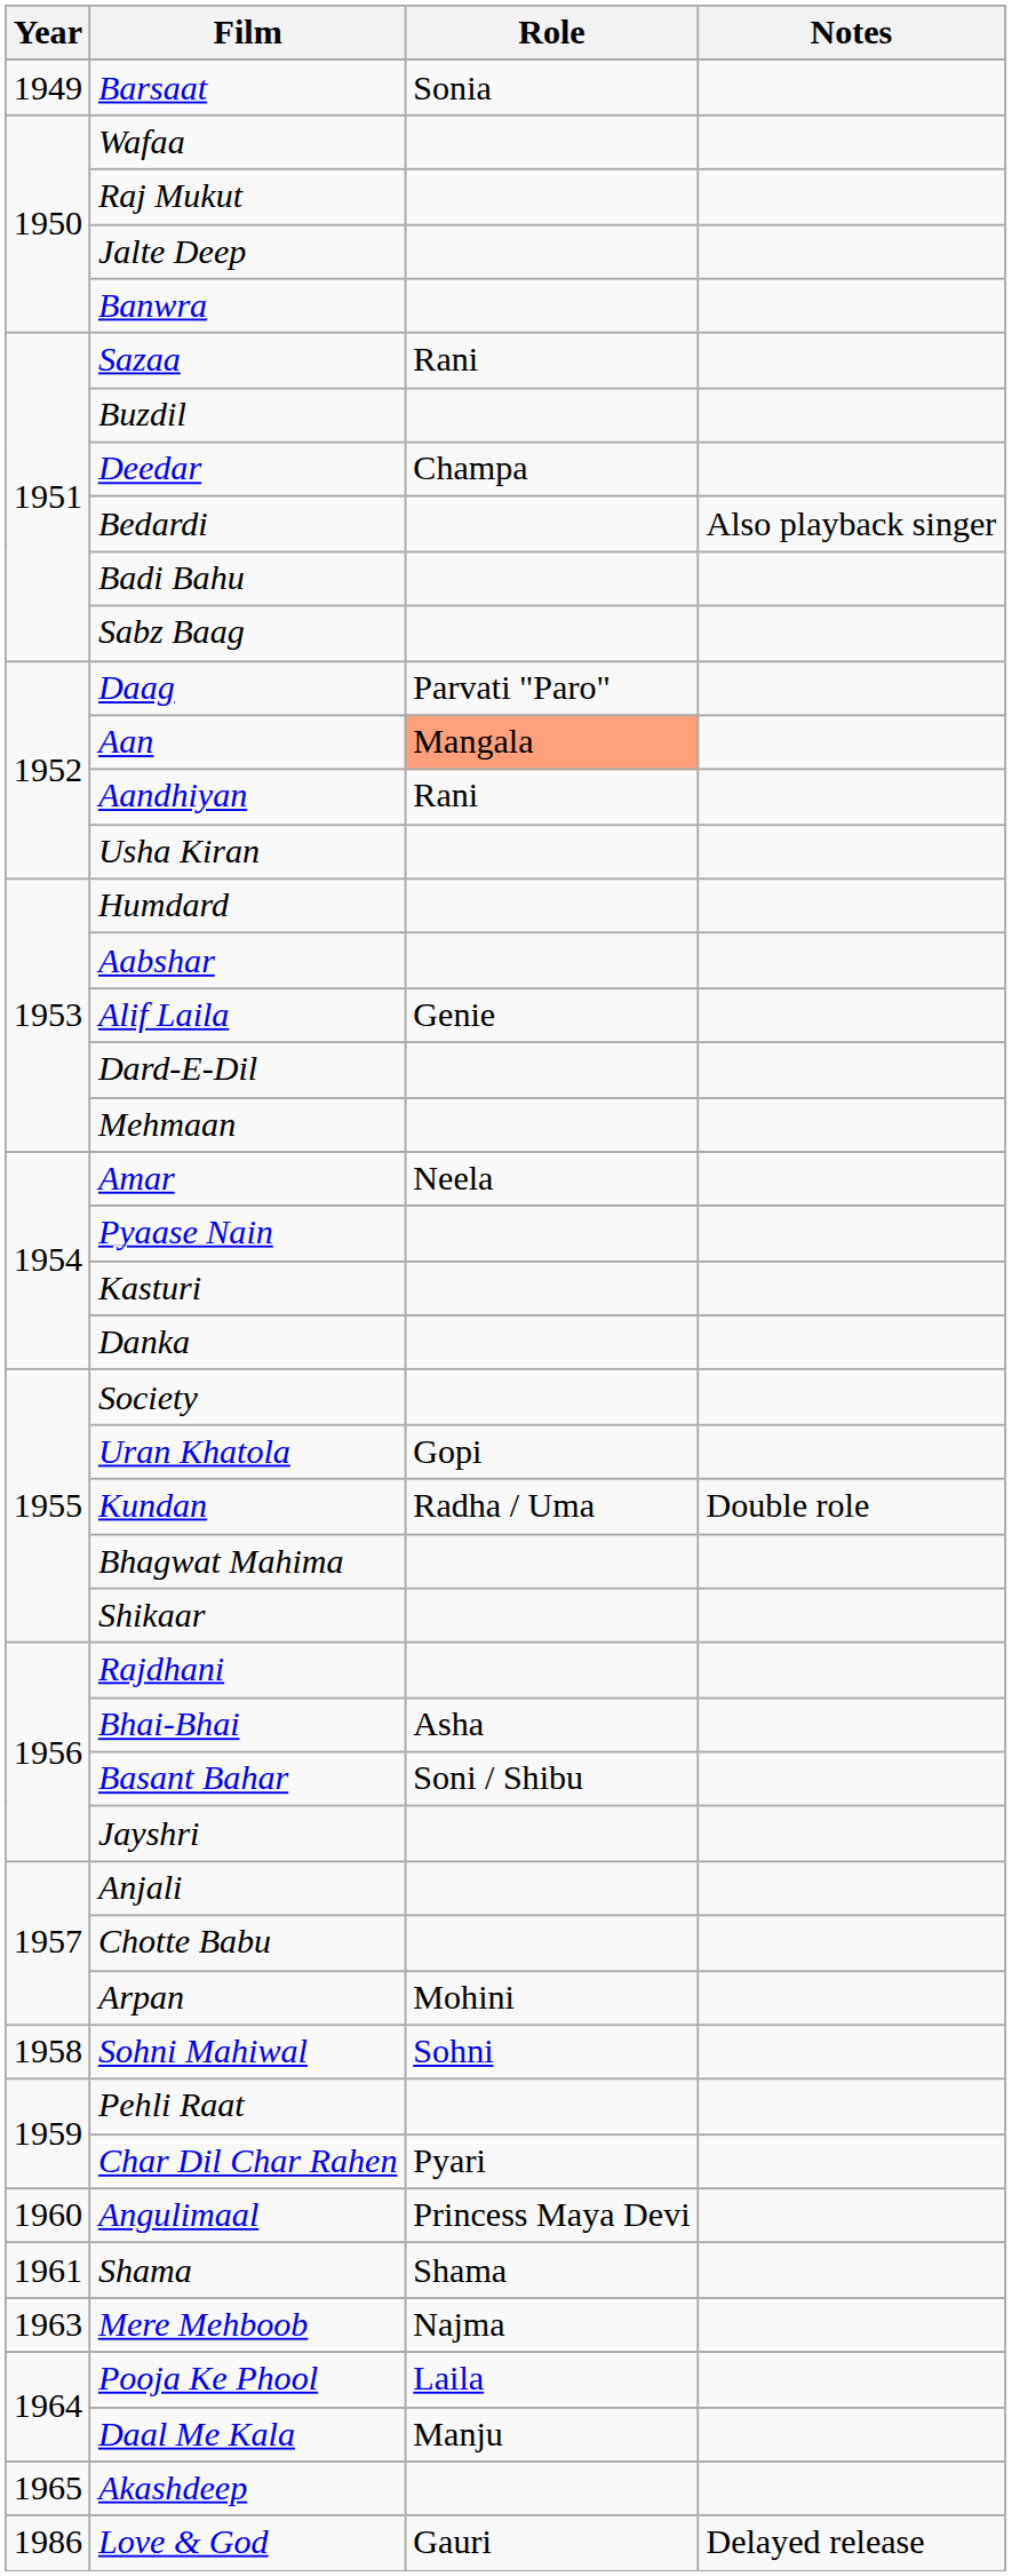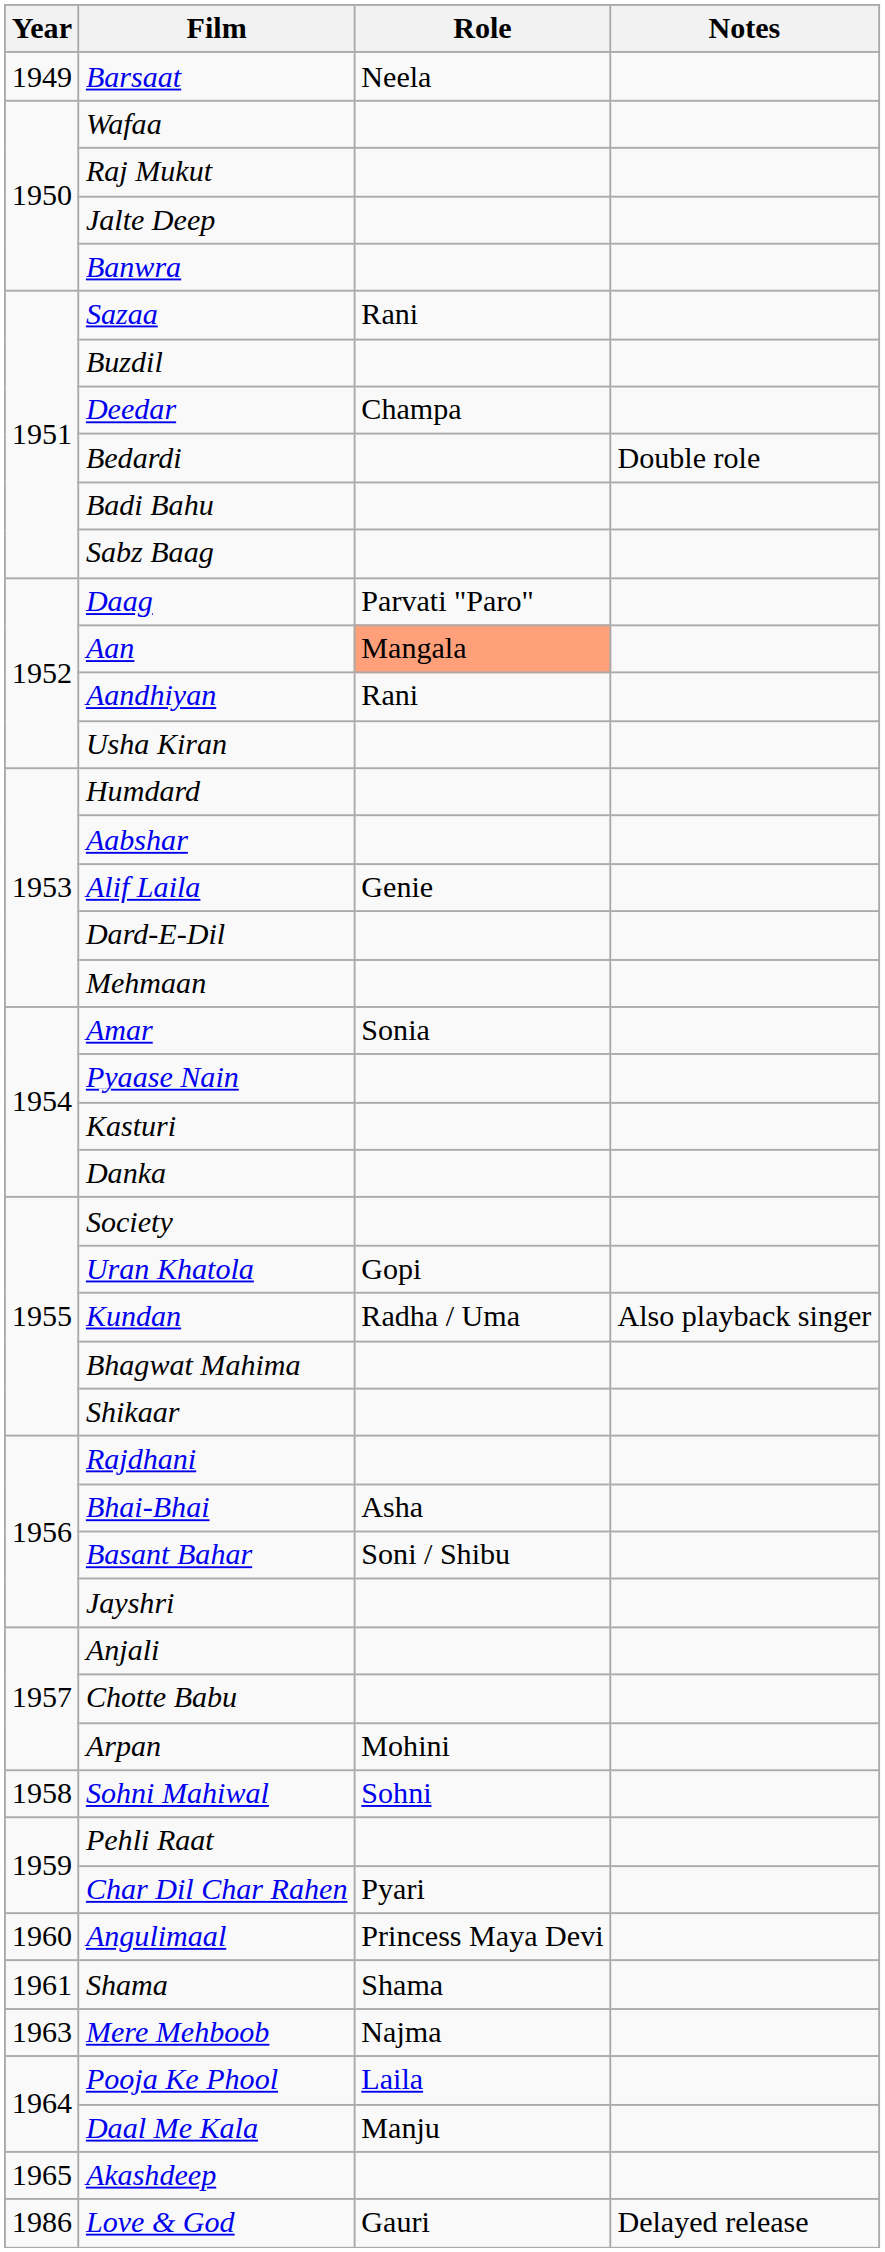 <table class="wikitable sortable">
 <tr>
 <th>Year</th>
 <th>Film</th>
 <th>Role</th>
 <th>Notes</th>
 </tr>
 <tr>
 <td>1949</td>
 <td><em><a href='#'>Barsaat</a></em></td>
-<td>Sonia</td>
+<td>Neela</td>
 <td></td>
 </tr>
 <tr>
 <td rowspan=4>1950</td>
 <td><em>Wafaa</em></td>
 <td></td>
 <td></td>
 </tr>
 <tr>
 <td><em>Raj Mukut</em></td>
 <td></td>
 <td></td>
 </tr>
 <tr>
 <td><em>Jalte Deep</em></td>
 <td></td>
 <td></td>
 </tr>
 <tr>
 <td><em><a href='#'>Banwra</a></em></td>
 <td></td>
 <td></td>
 </tr>
 <tr>
 <td rowspan=6>1951</td>
 <td><em><a href='#'>Sazaa</a></em></td>
 <td>Rani</td>
 <td></td>
 </tr>
 <tr>
 <td><em>Buzdil</em></td>
 <td></td>
 <td></td>
 </tr>
 <tr>
 <td><em><a href='#'>Deedar</a></em></td>
 <td>Champa</td>
 <td></td>
 </tr>
 <tr>
 <td><em>Bedardi</em></td>
 <td></td>
-<td>Also playback singer</td>
+<td>Double role</td>
 </tr>
 <tr>
 <td><em>Badi Bahu</em></td>
 <td></td>
 <td></td>
 </tr>
 <tr>
 <td><em>Sabz Baag</em></td>
 <td></td>
 <td></td>
 </tr>
 <tr>
 <td rowspan=4>1952</td>
 <td><em><a href='#'>Daag</a></em></td>
 <td>Parvati "Paro"</td>
 <td></td>
 </tr>
 <tr>
 <td><em><a href='#'>Aan</a></em></td>
 <td style="background: lightsalmon;">Mangala</td>
 <td></td>
 </tr>
 <tr>
 <td><em><a href='#'>Aandhiyan</a></em></td>
 <td>Rani</td>
 <td></td>
 </tr>
 <tr>
 <td><em>Usha Kiran</em></td>
 <td></td>
 <td></td>
 </tr>
 <tr>
 <td rowspan=5>1953</td>
 <td><em>Humdard</em></td>
 <td></td>
 <td></td>
 </tr>
 <tr>
 <td><em><a href='#'>Aabshar</a></em></td>
 <td></td>
 <td></td>
 </tr>
 <tr>
 <td><em><a href='#'>Alif Laila</a></em></td>
 <td>Genie</td>
 <td></td>
 </tr>
 <tr>
 <td><em>Dard-E-Dil</em></td>
 <td></td>
 <td></td>
 </tr>
 <tr>
 <td><em>Mehmaan</em></td>
 <td></td>
 <td></td>
 </tr>
 <tr>
 <td rowspan=4>1954</td>
 <td><em><a href='#'>Amar</a></em></td>
-<td>Neela</td>
+<td>Sonia</td>
 <td></td>
 </tr>
 <tr>
 <td><em><a href='#'>Pyaase Nain</a></em></td>
 <td></td>
 <td></td>
 </tr>
 <tr>
 <td><em>Kasturi</em></td>
 <td></td>
 <td></td>
 </tr>
 <tr>
 <td><em>Danka</em></td>
 <td></td>
 <td></td>
 </tr>
 <tr>
 <td rowspan=5>1955</td>
 <td><em>Society</em></td>
 <td></td>
 <td></td>
 </tr>
 <tr>
 <td><em><a href='#'>Uran Khatola</a></em></td>
 <td>Gopi</td>
 <td></td>
 </tr>
 <tr>
 <td><em><a href='#'>Kundan</a></em></td>
 <td>Radha / Uma</td>
-<td>Double role</td>
+<td>Also playback singer</td>
 </tr>
 <tr>
 <td><em>Bhagwat Mahima</em></td>
 <td></td>
 <td></td>
 </tr>
 <tr>
 <td><em>Shikaar</em></td>
 <td></td>
 <td></td>
 </tr>
 <tr>
 <td rowspan=4>1956</td>
 <td><em><a href='#'>Rajdhani</a></em></td>
 <td></td>
 <td></td>
 </tr>
 <tr>
 <td><em><a href='#'>Bhai-Bhai</a></em></td>
 <td>Asha</td>
 <td></td>
 </tr>
 <tr>
 <td><em><a href='#'>Basant Bahar</a></em></td>
 <td>Soni / Shibu</td>
 <td></td>
 </tr>
 <tr>
 <td><em>Jayshri</em></td>
 <td></td>
 <td></td>
 </tr>
 <tr>
 <td rowspan=3>1957</td>
 <td><em>Anjali</em></td>
 <td></td>
 <td></td>
 </tr>
 <tr>
 <td><em>Chotte Babu</em></td>
 <td></td>
 <td></td>
 </tr>
 <tr>
 <td><em>Arpan</em></td>
 <td>Mohini</td>
 <td></td>
 </tr>
 <tr>
 <td>1958</td>
 <td><em><a href='#'>Sohni Mahiwal</a></em></td>
 <td><a href='#'>Sohni</a></td>
 <td></td>
 </tr>
 <tr>
 <td rowspan=2>1959</td>
 <td><em>Pehli Raat</em></td>
 <td></td>
 <td></td>
 </tr>
 <tr>
 <td><em><a href='#'>Char Dil Char Rahen</a></em></td>
 <td>Pyari</td>
 <td></td>
 </tr>
 <tr>
 <td>1960</td>
 <td><em><a href='#'>Angulimaal</a></em></td>
 <td>Princess Maya Devi</td>
 <td></td>
 </tr>
 <tr>
 <td>1961</td>
 <td><em>Shama</em></td>
 <td>Shama</td>
 <td></td>
 </tr>
 <tr>
 <td>1963</td>
 <td><em><a href='#'>Mere Mehboob</a></em></td>
 <td>Najma</td>
 <td></td>
 </tr>
 <tr>
 <td rowspan="2">1964</td>
 <td><em><a href='#'>Pooja Ke Phool</a></em></td>
 <td><a href='#'>Laila</a></td>
 <td></td>
 </tr>
 <tr>
 <td><em><a href='#'>Daal Me Kala</a></em></td>
 <td>Manju</td>
 <td></td>
 </tr>
 <tr>
 <td>1965</td>
 <td><em><a href='#'>Akashdeep</a></em></td>
 <td></td>
 <td></td>
 </tr>
 <tr>
 <td>1986</td>
 <td><em><a href='#'>Love & God</a></em></td>
 <td>Gauri</td>
 <td>Delayed release</td>
 </tr>
 </table>
